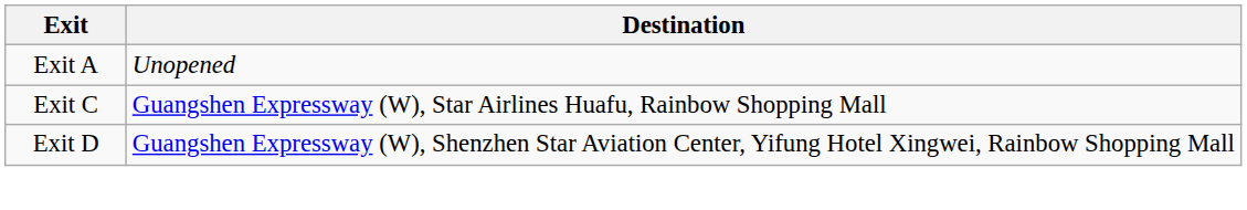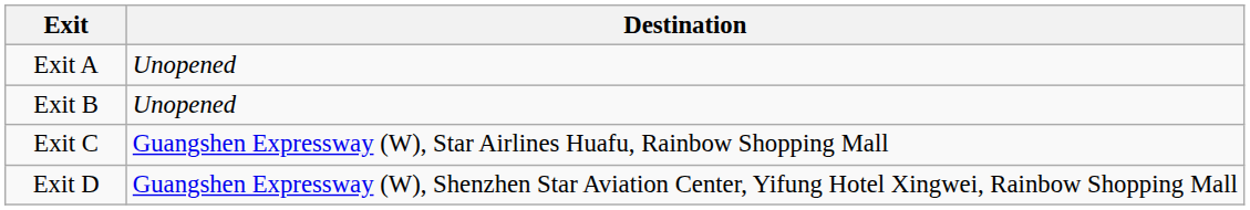 <table class="wikitable">
 <tr>
 <th style="width:70px">Exit</th>
 <th>Destination</th>
 </tr>
 <tr>
 <td align=center>Exit A</td>
+<td><em>Unopened</em></td>
+</tr>
+<tr>
+<td align=center>Exit B</td>
 <td><em>Unopened</em></td>
 </tr>
 <tr>
 <td align=center>Exit C</td>
 <td><a href='#'>Guangshen Expressway</a> (W), Star Airlines Huafu, Rainbow Shopping Mall</td>
 </tr>
 <tr>
 <td align=center>Exit D</td>
 <td><a href='#'>Guangshen Expressway</a> (W), Shenzhen Star Aviation Center, Yifung Hotel Xingwei, Rainbow Shopping Mall</td>
 </tr>
 </table>
